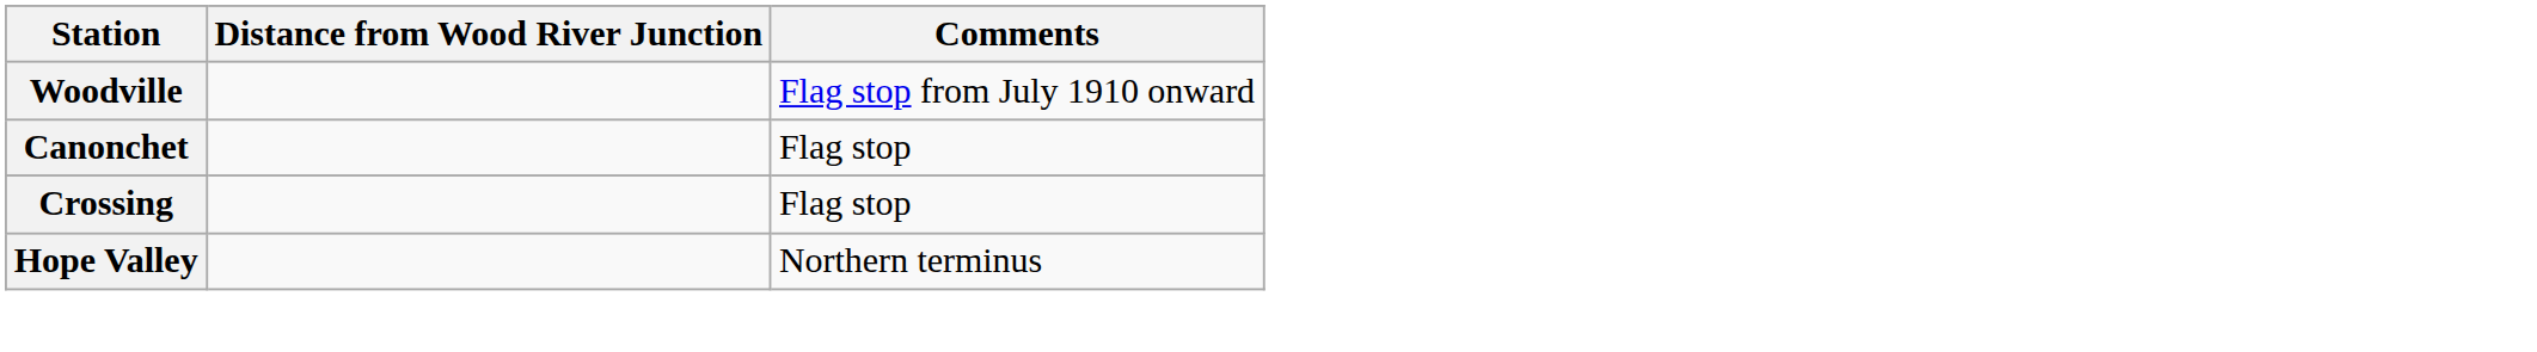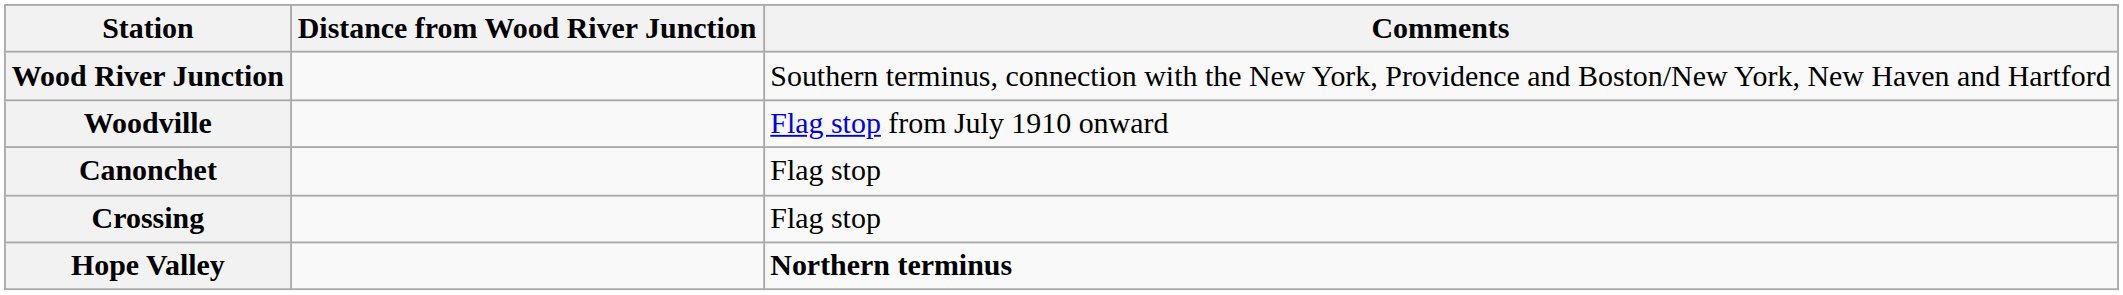 <table class="wikitable plainrowheaders">
 <tr>
 <th scope="col">Station</th>
 <th scope="col">Distance from Wood River Junction</th>
 <th scope="col">Comments</th>
+</tr>
+<tr>
+<th scope="row">Wood River Junction</th>
+<td></td>
+<td>Southern terminus, connection with the New York, Providence and Boston/New York, New Haven and Hartford</td>
 </tr>
 <tr>
 <th scope="row">Woodville</th>
 <td></td>
 <td><a href='#'>Flag stop</a> from July 1910 onward</td>
 </tr>
 <tr>
 <th scope="row">Canonchet</th>
 <td></td>
 <td>Flag stop</td>
 </tr>
 <tr>
 <th scope="row">Crossing</th>
 <td></td>
 <td>Flag stop</td>
 </tr>
 <tr>
 <th scope="row">Hope Valley</th>
 <td></td>
-<td>Northern terminus</td>
+<td><strong>Northern terminus</strong></td>
 </tr>
 </table>
